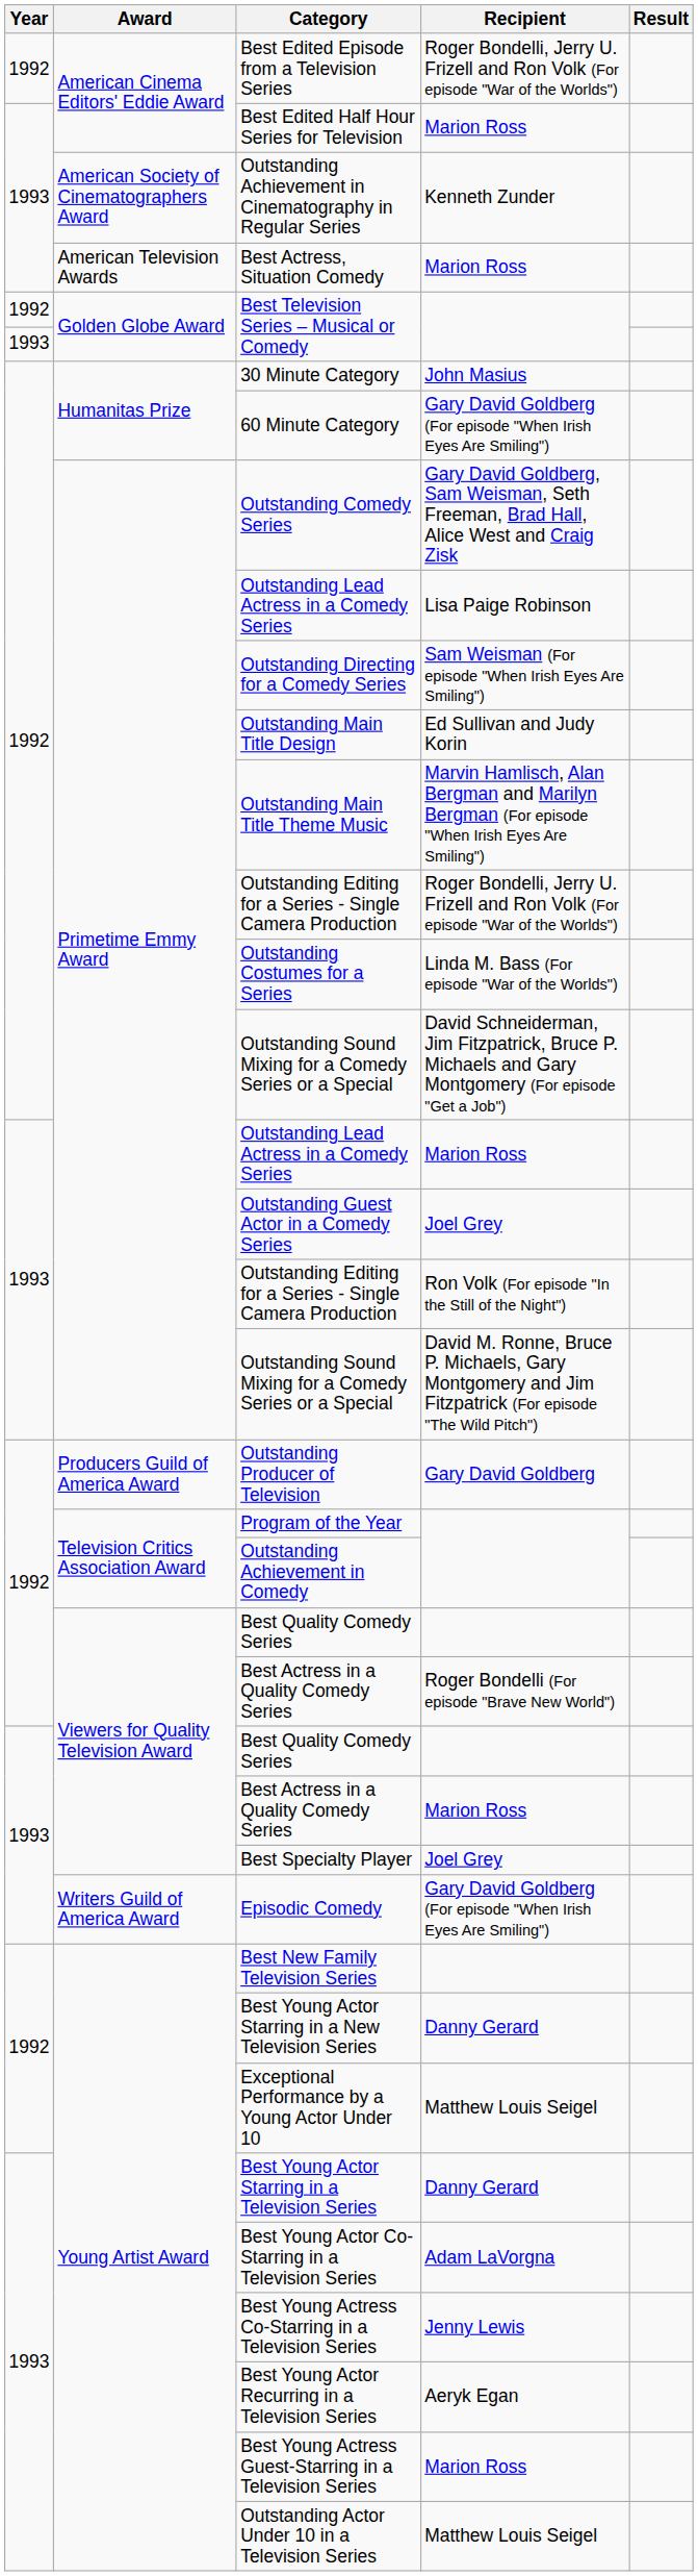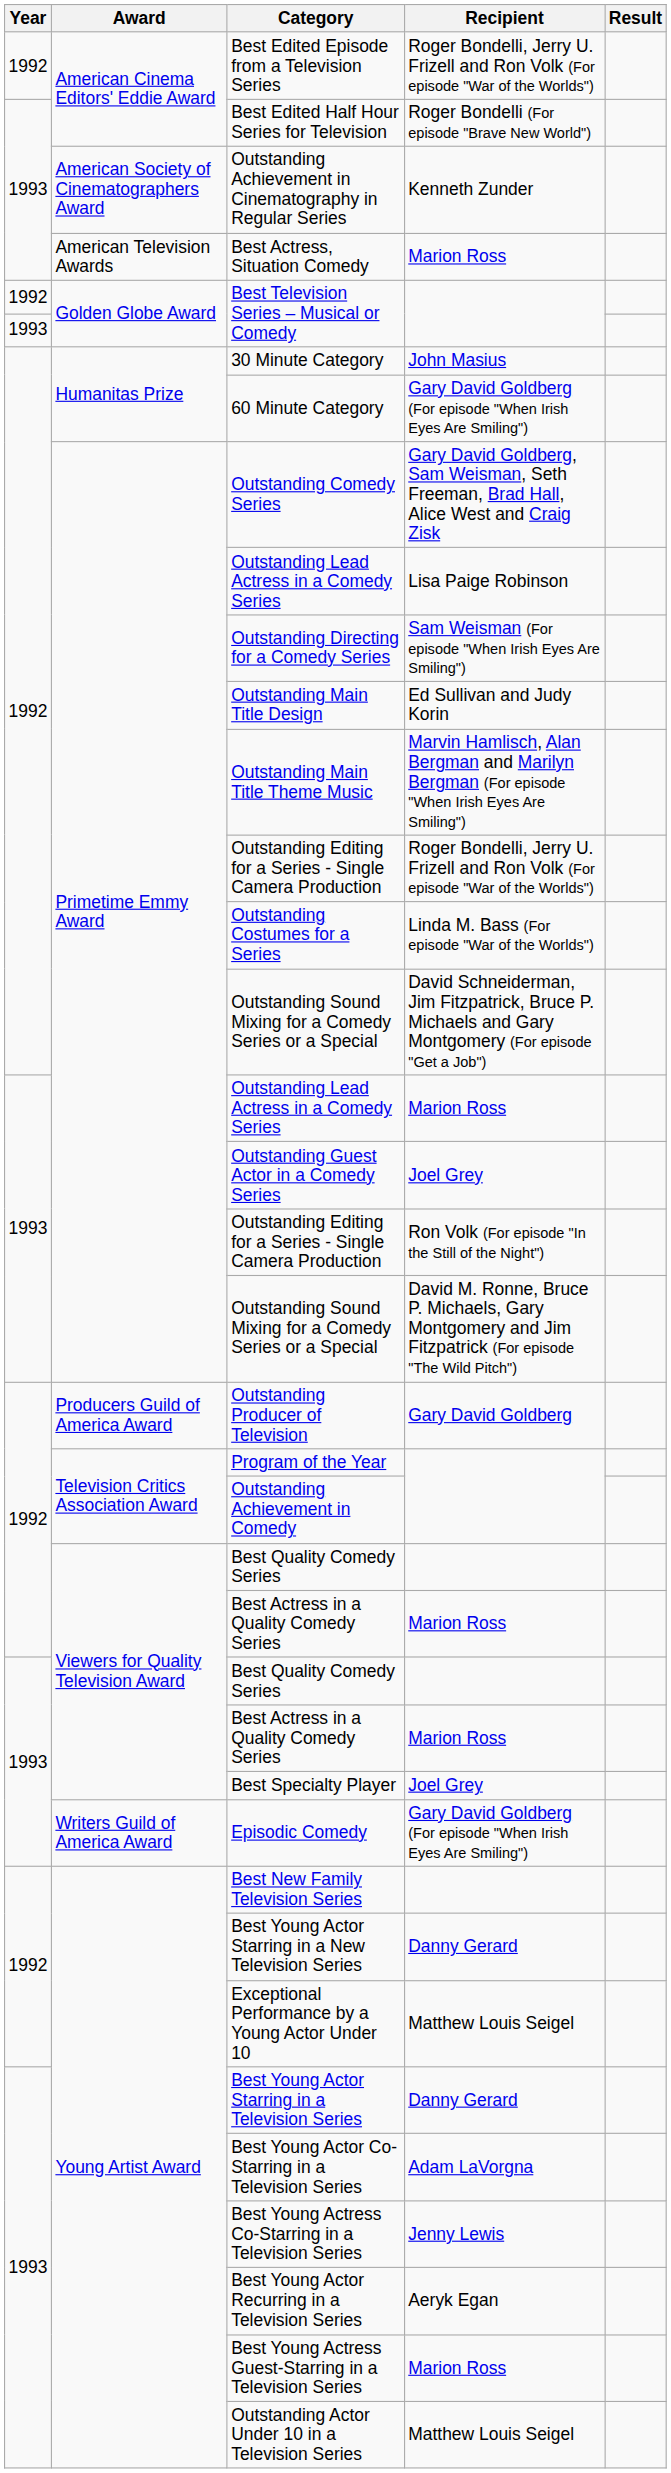 <table class="wikitable">
 <tr>
 <th>Year</th>
 <th>Award</th>
 <th>Category</th>
 <th>Recipient</th>
 <th>Result</th>
 </tr>
 <tr>
 <td>1992</td>
 <td rowspan=2><a href='#'>American Cinema Editors' Eddie Award</a></td>
 <td>Best Edited Episode from a Television Series</td>
 <td>Roger Bondelli, Jerry U. Frizell and Ron Volk <small>(For episode "War of the Worlds")</small></td>
 <td></td>
 </tr>
 <tr>
 <td rowspan=3>1993</td>
 <td>Best Edited Half Hour Series for Television</td>
-<td><a href='#'>Marion Ross</a></td>
+<td>Roger Bondelli <small>(For episode "Brave New World")</small></td>
 <td></td>
 </tr>
 <tr>
 <td><a href='#'>American Society of Cinematographers Award</a></td>
 <td>Outstanding Achievement in Cinematography in Regular Series</td>
 <td>Kenneth Zunder</td>
 <td></td>
 </tr>
 <tr>
 <td>American Television Awards</td>
 <td>Best Actress, Situation Comedy</td>
 <td><a href='#'>Marion Ross</a></td>
 <td></td>
 </tr>
 <tr>
 <td>1992</td>
 <td rowspan=2><a href='#'>Golden Globe Award</a></td>
 <td rowspan=2><a href='#'>Best Television Series – Musical or Comedy</a></td>
 <td rowspan=2></td>
 <td></td>
 </tr>
 <tr>
 <td>1993</td>
 <td></td>
 </tr>
 <tr>
 <td rowspan=10>1992</td>
 <td rowspan=2><a href='#'>Humanitas Prize</a></td>
 <td>30 Minute Category</td>
 <td><a href='#'>John Masius</a></td>
 <td></td>
 </tr>
 <tr>
 <td>60 Minute Category</td>
 <td><a href='#'>Gary David Goldberg</a> <small>(For episode "When Irish Eyes Are Smiling")</small></td>
 <td></td>
 </tr>
 <tr>
 <td rowspan=12><a href='#'>Primetime Emmy Award</a></td>
 <td><a href='#'>Outstanding Comedy Series</a></td>
 <td><a href='#'>Gary David Goldberg</a>, <a href='#'>Sam Weisman</a>, Seth Freeman, <a href='#'>Brad Hall</a>, Alice West and <a href='#'>Craig Zisk</a></td>
 <td></td>
 </tr>
 <tr>
 <td><a href='#'>Outstanding Lead Actress in a Comedy Series</a></td>
 <td>Lisa Paige Robinson</td>
 <td></td>
 </tr>
 <tr>
 <td><a href='#'>Outstanding Directing for a Comedy Series</a></td>
 <td><a href='#'>Sam Weisman</a> <small>(For episode "When Irish Eyes Are Smiling")</small></td>
 <td></td>
 </tr>
 <tr>
 <td><a href='#'>Outstanding Main Title Design</a></td>
 <td>Ed Sullivan and Judy Korin</td>
 <td></td>
 </tr>
 <tr>
 <td><a href='#'>Outstanding Main Title Theme Music</a></td>
 <td><a href='#'>Marvin Hamlisch</a>, <a href='#'>Alan Bergman</a> and <a href='#'>Marilyn Bergman</a> <small>(For episode "When Irish Eyes Are Smiling")</small></td>
 <td></td>
 </tr>
 <tr>
 <td>Outstanding Editing for a Series - Single Camera Production</td>
 <td>Roger Bondelli, Jerry U. Frizell and Ron Volk <small>(For episode "War of the Worlds")</small></td>
 <td></td>
 </tr>
 <tr>
 <td><a href='#'>Outstanding Costumes for a Series</a></td>
 <td>Linda M. Bass <small>(For episode "War of the Worlds")</small></td>
 <td></td>
 </tr>
 <tr>
 <td>Outstanding Sound Mixing for a Comedy Series or a Special</td>
 <td>David Schneiderman, Jim Fitzpatrick, Bruce P. Michaels and Gary Montgomery <small>(For episode "Get a Job")</small></td>
 <td></td>
 </tr>
 <tr>
 <td rowspan=4>1993</td>
 <td><a href='#'>Outstanding Lead Actress in a Comedy Series</a></td>
 <td><a href='#'>Marion Ross</a></td>
 <td></td>
 </tr>
 <tr>
 <td><a href='#'>Outstanding Guest Actor in a Comedy Series</a></td>
 <td><a href='#'>Joel Grey</a></td>
 <td></td>
 </tr>
 <tr>
 <td>Outstanding Editing for a Series - Single Camera Production</td>
 <td>Ron Volk <small>(For episode "In the Still of the Night")</small></td>
 <td></td>
 </tr>
 <tr>
 <td>Outstanding Sound Mixing for a Comedy Series or a Special</td>
 <td>David M. Ronne, Bruce P. Michaels, Gary Montgomery and Jim Fitzpatrick <small>(For episode "The Wild Pitch")</small></td>
 <td></td>
 </tr>
 <tr>
 <td rowspan=5>1992</td>
 <td><a href='#'>Producers Guild of America Award</a></td>
 <td><a href='#'>Outstanding Producer of Television</a></td>
 <td><a href='#'>Gary David Goldberg</a></td>
 <td></td>
 </tr>
 <tr>
 <td rowspan=2><a href='#'>Television Critics Association Award</a></td>
 <td><a href='#'>Program of the Year</a></td>
 <td rowspan=2></td>
 <td></td>
 </tr>
 <tr>
 <td><a href='#'>Outstanding Achievement in Comedy</a></td>
 <td></td>
 </tr>
 <tr>
 <td rowspan=5><a href='#'>Viewers for Quality Television Award</a></td>
 <td>Best Quality Comedy Series</td>
 <td></td>
 <td></td>
 </tr>
 <tr>
 <td>Best Actress in a Quality Comedy Series</td>
-<td>Roger Bondelli <small>(For episode "Brave New World")</small></td>
+<td><a href='#'>Marion Ross</a></td>
 <td></td>
 </tr>
 <tr>
 <td rowspan=4>1993</td>
 <td>Best Quality Comedy Series</td>
 <td></td>
 <td></td>
 </tr>
 <tr>
 <td>Best Actress in a Quality Comedy Series</td>
 <td><a href='#'>Marion Ross</a></td>
 <td></td>
 </tr>
 <tr>
 <td>Best Specialty Player</td>
 <td><a href='#'>Joel Grey</a></td>
 <td></td>
 </tr>
 <tr>
 <td><a href='#'>Writers Guild of America Award</a></td>
 <td><a href='#'>Episodic Comedy</a></td>
 <td><a href='#'>Gary David Goldberg</a> <small>(For episode "When Irish Eyes Are Smiling")</small></td>
 <td></td>
 </tr>
 <tr>
 <td rowspan=3>1992</td>
 <td rowspan=9><a href='#'>Young Artist Award</a></td>
 <td><a href='#'>Best New Family Television Series</a></td>
 <td></td>
 <td></td>
 </tr>
 <tr>
 <td>Best Young Actor Starring in a New Television Series</td>
 <td><a href='#'>Danny Gerard</a></td>
 <td></td>
 </tr>
 <tr>
 <td>Exceptional Performance by a Young Actor Under 10</td>
 <td>Matthew Louis Seigel</td>
 <td></td>
 </tr>
 <tr>
 <td rowspan=6>1993</td>
 <td><a href='#'>Best Young Actor Starring in a Television Series</a></td>
 <td><a href='#'>Danny Gerard</a></td>
 <td></td>
 </tr>
 <tr>
 <td>Best Young Actor Co-Starring in a Television Series</td>
 <td><a href='#'>Adam LaVorgna</a></td>
 <td></td>
 </tr>
 <tr>
 <td>Best Young Actress Co-Starring in a Television Series</td>
 <td><a href='#'>Jenny Lewis</a></td>
 <td></td>
 </tr>
 <tr>
 <td>Best Young Actor Recurring in a Television Series</td>
 <td>Aeryk Egan</td>
 <td></td>
 </tr>
 <tr>
 <td>Best Young Actress Guest-Starring in a Television Series</td>
 <td><a href='#'>Marion Ross</a></td>
 <td></td>
 </tr>
 <tr>
 <td>Outstanding Actor Under 10 in a Television Series</td>
 <td>Matthew Louis Seigel</td>
 <td></td>
 </tr>
 </table>
